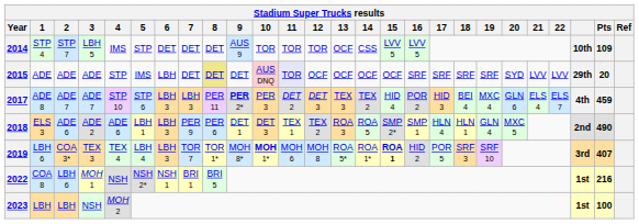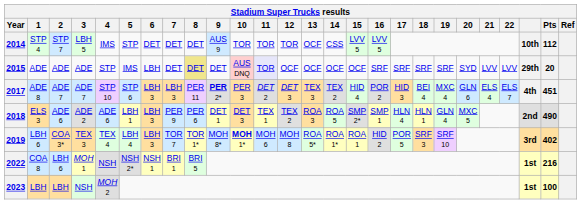 <table class="wikitable" style="text-align:center; font-size:80%">
 <tr>
 <th colspan=45><a href='#'>Stadium Super Trucks</a> results</th>
 </tr>
 <tr>
 <th>Year</th>
 <th>1</th>
 <th>2</th>
 <th>3</th>
 <th>4</th>
 <th>5</th>
 <th>6</th>
 <th>7</th>
 <th>8</th>
 <th>9</th>
 <th>10</th>
 <th>11</th>
 <th>12</th>
 <th>13</th>
 <th>14</th>
 <th>15</th>
 <th>16</th>
 <th>17</th>
 <th>18</th>
 <th>19</th>
 <th>20</th>
 <th>21</th>
 <th>22</th>
 <th></th>
 <th>Pts</th>
 <th>Ref</th>
 </tr>
 <tr>
 <th><a href='#'>2014</a></th>
 <td style="background:#DFFFDF;"><a href='#'>STP</a><br><small>4</small></td>
 <td style="background:#CFEAFF;"><a href='#'>STP</a><br><small>7</small></td>
 <td style="background:#DFFFDF;"><a href='#'>LBH</a><br><small>5</small></td>
 <td><a href='#'>IMS</a></td>
 <td><a href='#'>STP</a></td>
 <td><a href='#'>DET</a></td>
 <td><a href='#'>DET</a></td>
 <td><a href='#'>DET</a></td>
 <td style="background:#CFEAFF;"><a href='#'>AUS</a><br><small>9</small></td>
 <td><a href='#'>TOR</a></td>
 <td><a href='#'>TOR</a></td>
 <td><a href='#'>TOR</a></td>
 <td><a href='#'>OCF</a></td>
 <td><a href='#'>CSS</a></td>
 <td style="background:#DFFFDF;"><a href='#'>LVV</a><br><small>5</small></td>
 <td style="background:#DFFFDF;"><a href='#'>LVV</a><br><small>5</small></td>
 <td colspan=6></td>
 <th>10th</th>
-<th>109</th>
+<th>112</th>
 <th></th>
 </tr>
 <tr>
 <th><a href='#'>2015</a></th>
 <td><a href='#'>ADE</a></td>
 <td><a href='#'>ADE</a></td>
 <td><a href='#'>ADE</a></td>
 <td><a href='#'>STP</a></td>
 <td><a href='#'>IMS</a></td>
 <td><a href='#'>LBH</a></td>
 <td><a href='#'>DET</a></td>
 <td style="background: khaki;"><a href='#'>DET</a></td>
 <td><a href='#'>DET</a></td>
 <td style="background:#FFCFCF;"><a href='#'>AUS</a><br><small>DNQ</small></td>
 <td style="background: lavender;"><a href='#'>TOR</a></td>
 <td><a href='#'>OCF</a></td>
 <td><a href='#'>OCF</a></td>
 <td><a href='#'>OCF</a></td>
 <td><a href='#'>OCF</a></td>
 <td><a href='#'>SRF</a></td>
 <td><a href='#'>SRF</a></td>
 <td><a href='#'>SRF</a></td>
 <td><a href='#'>SRF</a></td>
 <td><a href='#'>SYD</a></td>
 <td><a href='#'>LVV</a></td>
 <td><a href='#'>LVV</a></td>
 <th>29th</th>
 <th>20</th>
 <th></th>
 </tr>
 <tr>
 <th><a href='#'>2017</a></th>
 <td style="background:#CFEAFF;"><a href='#'>ADE</a><br><small>8</small></td>
 <td style="background:#CFEAFF;"><a href='#'>ADE</a><br><small>7</small></td>
 <td style="background:#CFEAFF;"><a href='#'>ADE</a><br><small>7</small></td>
 <td style="background:#EFCFFF;"><a href='#'>STP</a><br><small>10</small></td>
 <td style="background:#CFEAFF;"><a href='#'>STP</a><br><small>6</small></td>
 <td style="background:#FFDF9F;"><a href='#'>LBH</a><br><small>3</small></td>
 <td style="background:#FFDF9F;"><a href='#'>LBH</a><br><small>3</small></td>
 <td style="background:#EFCFFF;"><a href='#'>PER</a><br><small>11</small></td>
 <td style="background:#DFDFDF;"><strong><a href='#'>PER</a></strong><br><small>2*</small></td>
 <td style="background:#FFDF9F;"><a href='#'>PER</a><br><small>3</small></td>
 <td style="background:#DFDFDF;"><em><a href='#'>DET</a></em><br><small>2</small></td>
 <td style="background:#FFDF9F;"><em><a href='#'>DET</a></em><br><small>3</small></td>
 <td style="background:#FFDF9F;"><a href='#'>TEX</a><br><small>3</small></td>
 <td style="background:#DFDFDF;"><a href='#'>TEX</a><br><small>2</small></td>
 <td style="background:#DFFFDF;"><a href='#'>HID</a><br><small>4</small></td>
 <td style="background:#DFDFDF;"><a href='#'>POR</a><br><small>2</small></td>
 <td style="background:#FFDF9F;"><a href='#'>HID</a><br><small>3</small></td>
 <td style="background:#DFFFDF;"><a href='#'>BEI</a><br><small>4</small></td>
 <td style="background:#DFFFDF;"><a href='#'>MXC</a><br><small>4</small></td>
 <td style="background:#CFEAFF;"><a href='#'>GLN</a><br><small>6</small></td>
 <td style="background:#DFFFDF;"><a href='#'>ELS</a><br><small>4</small></td>
 <td style="background:#CFEAFF;"><a href='#'>ELS</a><br><small>7</small></td>
 <th>4th</th>
-<th>459</th>
+<th>451</th>
 <th></th>
 </tr>
 <tr>
 <th><a href='#'>2018</a></th>
 <td style="background:#FFDF9F;"><a href='#'>ELS</a><br><small>3</small></td>
 <td style="background:#CFEAFF;"><a href='#'>ADE</a><br><small>6</small></td>
 <td style="background:#DFDFDF;"><a href='#'>ADE</a><br><small>2</small></td>
 <td style="background:#CFEAFF;"><a href='#'>ADE</a><br><small>6</small></td>
 <td style="background:#FFFFBF;"><a href='#'>LBH</a><br><small>1</small></td>
 <td style="background:#FFDF9F;"><a href='#'>LBH</a><br><small>3</small></td>
 <td style="background:#CFEAFF;"><a href='#'>PER</a><br><small>9</small></td>
 <td style="background:#CFEAFF;"><a href='#'>PER</a><br><small>6</small></td>
 <td style="background:#FFFFBF;"><a href='#'>DET</a><br><small>1</small></td>
 <td style="background:#FFDF9F;"><a href='#'>DET</a><br><small>3</small></td>
 <td style="background:#FFFFBF;"><a href='#'>TEX</a><br><small>1</small></td>
 <td style="background:#DFDFDF;"><a href='#'>TEX</a><br><small>2</small></td>
 <td style="background:#FFDF9F;"><a href='#'>ROA</a><br><small>3</small></td>
 <td style="background:#DFFFDF;"><a href='#'>ROA</a><br><small>5</small></td>
 <td style="background:#DFDFDF;"><a href='#'>SMP</a><br><small>2*</small></td>
 <td style="background:#FFFFBF;"><a href='#'>SMP</a><br><small>1</small></td>
 <td style="background:#DFFFDF;"><a href='#'>HLN</a><br><small>4</small></td>
 <td style="background:#FFFFBF;"><a href='#'>HLN</a><br><small>1</small></td>
 <td style="background:#DFFFDF;"><a href='#'>GLN</a><br><small>4</small></td>
 <td style="background:#DFFFDF;"><a href='#'>MXC</a><br><small>5</small></td>
 <td colspan=2></td>
 <th style="background:#DFDFDF;">2nd</th>
 <th style="background:#DFDFDF;">490</th>
 <th></th>
 </tr>
 <tr>
 <th><a href='#'>2019</a></th>
 <td style="background:#CFEAFF;"><a href='#'>LBH</a><br><small>6</small></td>
 <td style="background:#FFDF9F;"><a href='#'>COA</a><br><small>3*</small></td>
 <td style="background:#FFDF9F;"><a href='#'>TEX</a><br><small>3</small></td>
 <td style="background:#DFFFDF;"><a href='#'>TEX</a><br><small>4</small></td>
 <td style="background:#DFFFDF;"><a href='#'>LBH</a><br><small>4</small></td>
 <td style="background:#FFDF9F;"><a href='#'>LBH</a><br><small>3</small></td>
 <td style="background:#CFEAFF;"><a href='#'>TOR</a><br><small>7</small></td>
 <td style="background:#FFFFBF;"><a href='#'>TOR</a><br><small>1*</small></td>
 <td style="background:#CFEAFF;"><a href='#'>MOH</a><br><small>8*</small></td>
 <td style="background:#FFFFBF;"><strong><a href='#'>MOH</a></strong><br><small>1*</small></td>
 <td style="background:#CFEAFF;"><a href='#'>MOH</a><br><small>6</small></td>
 <td style="background:#CFEAFF;"><a href='#'>MOH</a><br><small>8</small></td>
 <td style="background:#DFFFDF;"><a href='#'>ROA</a><br><small>5*</small></td>
 <td style="background:#FFFFBF;"><a href='#'>ROA</a><br><small>1*</small></td>
-<td style="background:#FFFFBF;"><strong><a href='#'>ROA</a><br><small>1</small></strong></td>
+<td style="background:#FFFFBF;"><a href='#'>ROA</a><br><small>1</small></td>
 <td style="background:#DFDFDF;"><a href='#'>HID</a><br><small>2</small></td>
 <td style="background:#DFFFDF;"><a href='#'>POR</a><br><small>5</small></td>
 <td style="background:#FFDF9F;"><a href='#'>SRF</a><br><small>3</small></td>
 <td style="background:#EFCFFF;"><a href='#'>SRF</a><br><small>10</small></td>
 <td colspan=3></td>
 <th style="background:#FFDF9F;">3rd</th>
-<th style="background:#FFDF9F;">407</th>
+<th style="background:#FFDF9F;">402</th>
 <th></th>
 </tr>
 <tr>
 <th><a href='#'>2022</a></th>
 <td style="background:#CFEAFF;"><a href='#'>COA</a><br><small>8</small></td>
 <td style="background:#CFEAFF;"><a href='#'>LBH</a><br><small>6</small></td>
 <td style="background:#FFFFBF;"><em><a href='#'>MOH</a></em><br><small>1</small></td>
 <td style="background:#DFDFDF;"><a href='#'>NSH</a><br></td>
 <td style="background:#DFDFDF;"><a href='#'>NSH</a><br><small>2*</small></td>
 <td style="background:#FFFFBF;"><a href='#'>NSH</a><br><small>1</small></td>
 <td style="background:#FFFFBF;"><a href='#'>BRI</a><br><small>1</small></td>
 <td style="background:#DFFFDF;"><a href='#'>BRI</a><br><small>5</small></td>
 <td colspan=14></td>
 <th style="background:#FFFFBF;">1st</th>
 <th style="background:#FFFFBF;">216</th>
 <th></th>
 </tr>
 <tr>
 <th><a href='#'>2023</a></th>
 <td style="background:#FFDF9F;"><a href='#'>LBH</a><br></td>
 <td style="background:#FFDF9F;"><a href='#'>LBH</a><br></td>
 <td style="background:#DFFFDF;"><a href='#'>NSH</a><br></td>
 <td style="background:#DFDFDF;"><em><a href='#'>MOH</a></em><br><small>2</small></td>
 <td colspan=18></td>
 <th style="background:#FFFFBF;">1st</th>
 <th style="background:#FFFFBF;">100</th>
 <th></th>
 </tr>
 </table>
